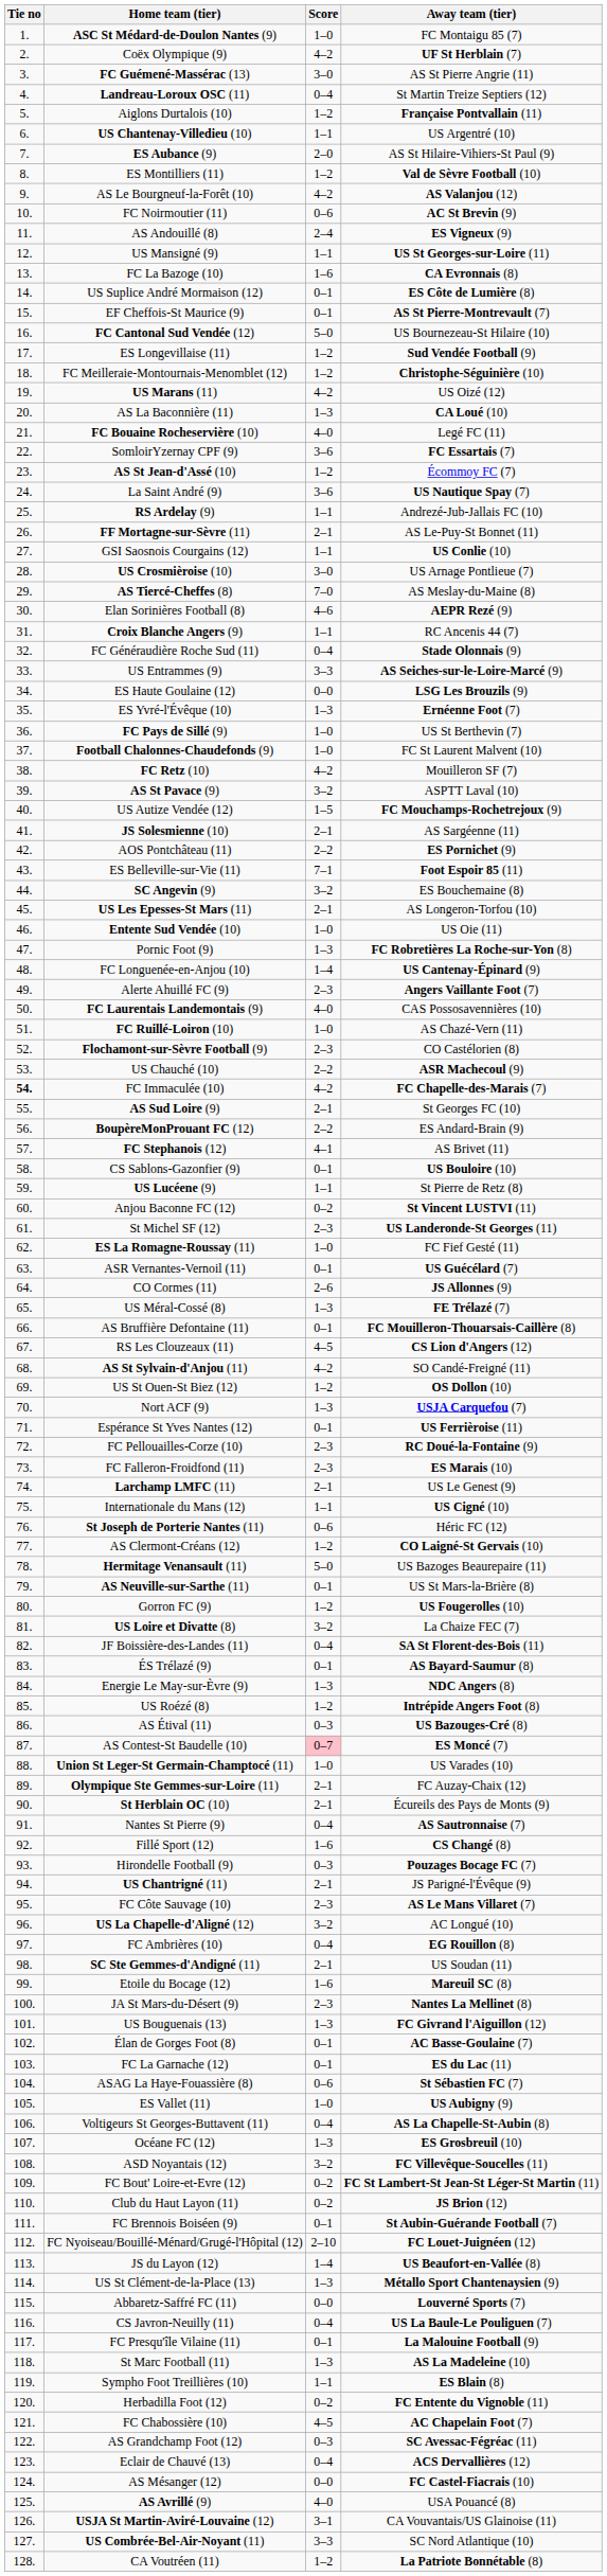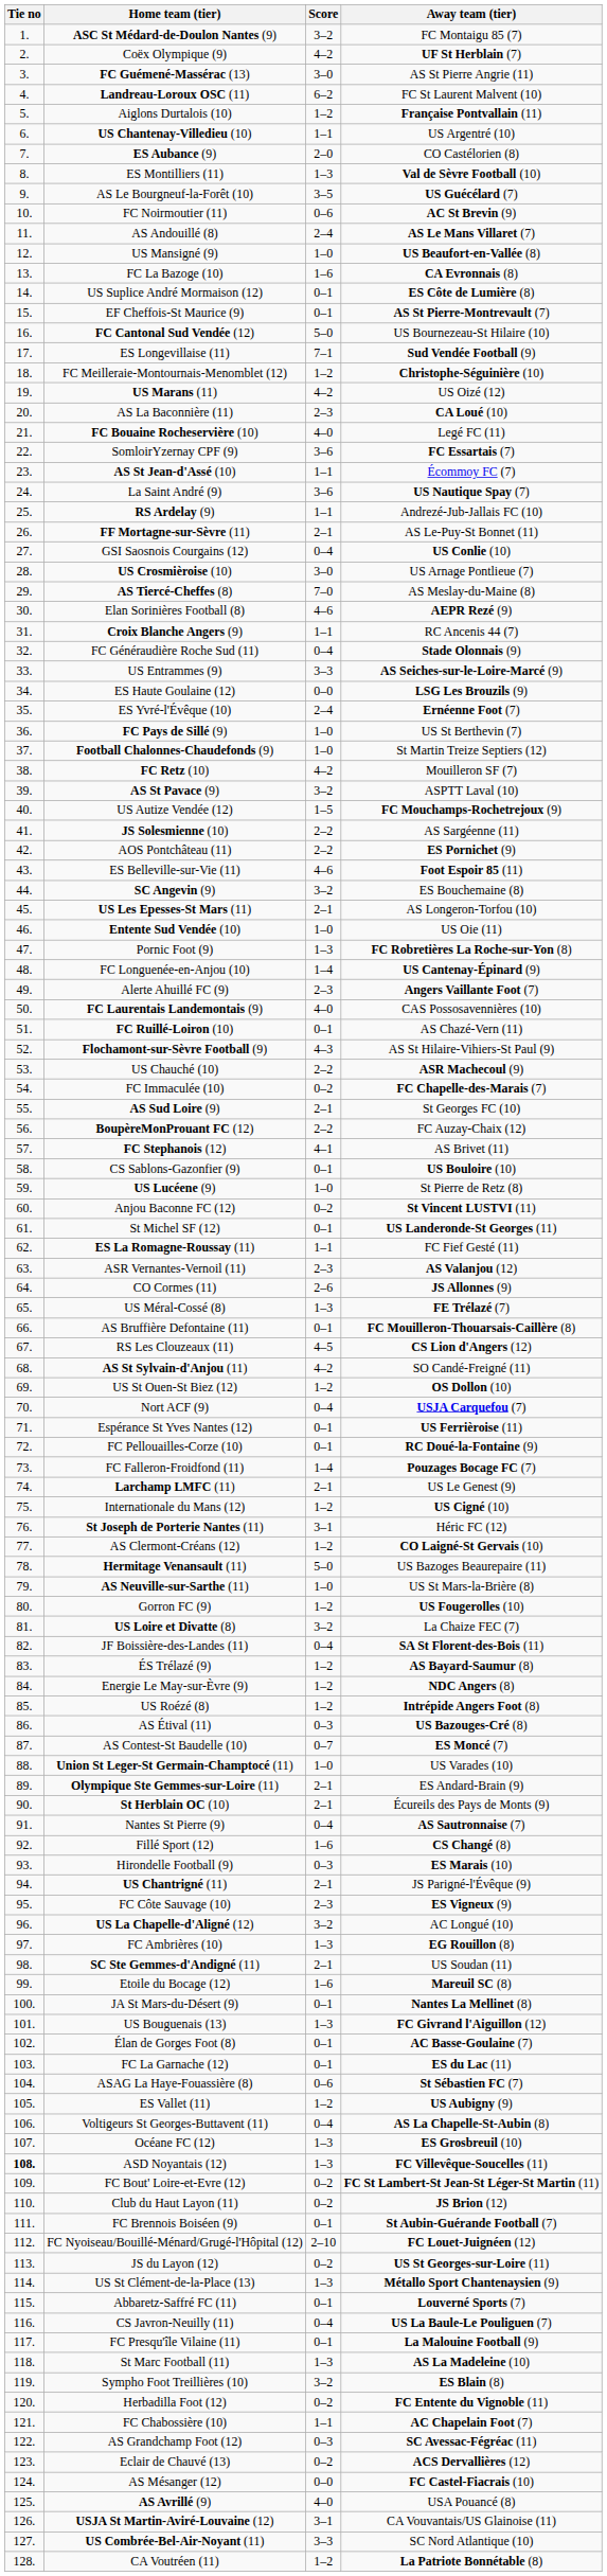 <table class="wikitable" style="text-align: center">
 <tr>
 <th>Tie no</th>
 <th>Home team (tier)</th>
 <th>Score</th>
 <th>Away team (tier)</th>
 </tr>
 <tr>
 <td>1.</td>
 <td><strong>ASC St Médard-de-Doulon Nantes</strong> (9)</td>
-<td>1–0</td>
+<td>3–2 </td>
 <td>FC Montaigu 85 (7)</td>
 </tr>
 <tr>
 <td>2.</td>
 <td>Coëx Olympique (9)</td>
 <td>4–2 </td>
 <td><strong>UF St Herblain</strong> (7)</td>
 </tr>
 <tr>
 <td>3.</td>
 <td><strong>FC Guémené-Massérac</strong> (13)</td>
 <td>3–0</td>
 <td>AS St Pierre Angrie (11)</td>
 </tr>
 <tr>
 <td>4.</td>
 <td><strong>Landreau-Loroux OSC</strong> (11)</td>
-<td>0–4</td>
-<td>St Martin Treize Septiers (12)</td>
+<td>6–2</td>
+<td>FC St Laurent Malvent (10)</td>
 </tr>
 <tr>
 <td>5.</td>
 <td>Aiglons Durtalois (10)</td>
 <td>1–2 </td>
 <td><strong>Française Pontvallain</strong> (11)</td>
 </tr>
 <tr>
 <td>6.</td>
 <td><strong>US Chantenay-Villedieu</strong> (10)</td>
 <td>1–1 </td>
 <td>US Argentré (10)</td>
 </tr>
 <tr>
 <td>7.</td>
 <td><strong>ES Aubance</strong> (9)</td>
 <td>2–0</td>
-<td>AS St Hilaire-Vihiers-St Paul (9)</td>
+<td>CO Castélorien (8)</td>
 </tr>
 <tr>
 <td>8.</td>
 <td>ES Montilliers (11)</td>
-<td>1–2</td>
+<td>1–3</td>
 <td><strong>Val de Sèvre Football</strong> (10)</td>
 </tr>
 <tr>
 <td>9.</td>
 <td>AS Le Bourgneuf-la-Forêt (10)</td>
-<td>4–2</td>
-<td><strong>AS Valanjou</strong> (12)</td>
+<td>3–5</td>
+<td><strong>US Guécélard</strong> (7)</td>
 </tr>
 <tr>
 <td>10.</td>
 <td>FC Noirmoutier (11)</td>
 <td>0–6</td>
 <td><strong>AC St Brevin</strong> (9)</td>
 </tr>
 <tr>
 <td>11.</td>
 <td>AS Andouillé (8)</td>
 <td>2–4</td>
-<td><strong>ES Vigneux</strong> (9)</td>
+<td><strong>AS Le Mans Villaret</strong> (7)</td>
 </tr>
 <tr>
 <td>12.</td>
 <td>US Mansigné (9)</td>
-<td>1–1 </td>
-<td><strong>US St Georges-sur-Loire</strong> (11)</td>
+<td>1–0</td>
+<td><strong>US Beaufort-en-Vallée</strong> (8)</td>
 </tr>
 <tr>
 <td>13.</td>
 <td>FC La Bazoge (10)</td>
 <td>1–6</td>
 <td><strong>CA Evronnais</strong> (8)</td>
 </tr>
 <tr>
 <td>14.</td>
 <td>US Suplice André Mormaison (12)</td>
 <td>0–1</td>
 <td><strong>ES Côte de Lumière</strong> (8)</td>
 </tr>
 <tr>
 <td>15.</td>
 <td>EF Cheffois-St Maurice (9)</td>
 <td>0–1</td>
 <td><strong>AS St Pierre-Montrevault</strong> (7)</td>
 </tr>
 <tr>
 <td>16.</td>
 <td><strong>FC Cantonal Sud Vendée</strong> (12)</td>
 <td>5–0</td>
 <td>US Bournezeau-St Hilaire (10)</td>
 </tr>
 <tr>
 <td>17.</td>
 <td>ES Longevillaise (11)</td>
-<td>1–2</td>
+<td>7–1</td>
 <td><strong>Sud Vendée Football</strong> (9)</td>
 </tr>
 <tr>
 <td>18.</td>
 <td>FC Meilleraie-Montournais-Menomblet (12)</td>
 <td>1–2</td>
 <td><strong>Christophe-Séguinière</strong> (10)</td>
 </tr>
 <tr>
 <td>19.</td>
 <td><strong>US Marans</strong> (11)</td>
 <td>4–2 </td>
 <td>US Oizé (12)</td>
 </tr>
 <tr>
 <td>20.</td>
 <td>AS La Baconnière (11)</td>
-<td>1–3</td>
+<td>2–3 </td>
 <td><strong>CA Loué</strong> (10)</td>
 </tr>
 <tr>
 <td>21.</td>
 <td><strong>FC Bouaine Rocheservière</strong> (10)</td>
 <td>4–0</td>
 <td>Legé FC (11)</td>
 </tr>
 <tr>
 <td>22.</td>
 <td>SomloirYzernay CPF (9)</td>
 <td>3–6</td>
 <td><strong>FC Essartais</strong> (7)</td>
 </tr>
 <tr>
 <td>23.</td>
 <td><strong>AS St Jean-d'Assé</strong> (10)</td>
-<td>1–2</td>
+<td>1–1 </td>
 <td><a href='#'>Écommoy FC</a> (7)</td>
 </tr>
 <tr>
 <td>24.</td>
 <td>La Saint André (9)</td>
 <td>3–6</td>
 <td><strong>US Nautique Spay</strong> (7)</td>
 </tr>
 <tr>
 <td>25.</td>
 <td><strong>RS Ardelay</strong> (9)</td>
 <td>1–1 </td>
 <td>Andrezé-Jub-Jallais FC (10)</td>
 </tr>
 <tr>
 <td>26.</td>
 <td><strong>FF Mortagne-sur-Sèvre</strong> (11)</td>
 <td>2–1 </td>
 <td>AS Le-Puy-St Bonnet (11)</td>
 </tr>
 <tr>
 <td>27.</td>
 <td>GSI Saosnois Courgains (12)</td>
-<td>1–1 </td>
+<td>0–4</td>
 <td><strong>US Conlie</strong> (10)</td>
 </tr>
 <tr>
 <td>28.</td>
 <td><strong>US Crosmièroise</strong> (10)</td>
 <td>3–0</td>
 <td>US Arnage Pontlieue (7)</td>
 </tr>
 <tr>
 <td>29.</td>
 <td><strong>AS Tiercé-Cheffes</strong> (8)</td>
 <td>7–0</td>
 <td>AS Meslay-du-Maine (8)</td>
 </tr>
 <tr>
 <td>30.</td>
 <td>Elan Sorinières Football (8)</td>
 <td>4–6</td>
 <td><strong>AEPR Rezé</strong> (9)</td>
 </tr>
 <tr>
 <td>31.</td>
 <td><strong>Croix Blanche Angers</strong> (9)</td>
 <td>1–1 </td>
 <td>RC Ancenis 44 (7)</td>
 </tr>
 <tr>
 <td>32.</td>
 <td>FC Généraudière Roche Sud (11)</td>
 <td>0–4</td>
 <td><strong>Stade Olonnais</strong> (9)</td>
 </tr>
 <tr>
 <td>33.</td>
 <td>US Entrammes (9)</td>
 <td>3–3 </td>
 <td><strong>AS Seiches-sur-le-Loire-Marcé</strong> (9)</td>
 </tr>
 <tr>
 <td>34.</td>
 <td>ES Haute Goulaine (12)</td>
 <td>0–0 </td>
 <td><strong>LSG Les Brouzils</strong> (9)</td>
 </tr>
 <tr>
 <td>35.</td>
 <td>ES Yvré-l'Évêque (10)</td>
-<td>1–3</td>
+<td>2–4 </td>
 <td><strong>Ernéenne Foot</strong> (7)</td>
 </tr>
 <tr>
 <td>36.</td>
 <td><strong>FC Pays de Sillé</strong> (9)</td>
 <td>1–0</td>
 <td>US St Berthevin (7)</td>
 </tr>
 <tr>
 <td>37.</td>
 <td><strong>Football Chalonnes-Chaudefonds</strong> (9)</td>
 <td>1–0</td>
-<td>FC St Laurent Malvent (10)</td>
+<td>St Martin Treize Septiers (12)</td>
 </tr>
 <tr>
 <td>38.</td>
 <td><strong>FC Retz</strong> (10)</td>
 <td>4–2</td>
 <td>Mouilleron SF (7)</td>
 </tr>
 <tr>
 <td>39.</td>
 <td><strong>AS St Pavace</strong> (9)</td>
 <td>3–2</td>
 <td>ASPTT Laval (10)</td>
 </tr>
 <tr>
 <td>40.</td>
 <td>US Autize Vendée (12)</td>
 <td>1–5</td>
 <td><strong>FC Mouchamps-Rochetrejoux</strong> (9)</td>
 </tr>
 <tr>
 <td>41.</td>
 <td><strong>JS Solesmienne</strong> (10)</td>
-<td>2–1</td>
+<td>2–2 </td>
 <td>AS Sargéenne (11)</td>
 </tr>
 <tr>
 <td>42.</td>
 <td>AOS Pontchâteau (11)</td>
 <td>2–2 </td>
 <td><strong>ES Pornichet</strong> (9)</td>
 </tr>
 <tr>
 <td>43.</td>
 <td>ES Belleville-sur-Vie (11)</td>
-<td>7–1</td>
+<td>4–6</td>
 <td><strong>Foot Espoir 85</strong> (11)</td>
 </tr>
 <tr>
 <td>44.</td>
 <td><strong>SC Angevin</strong> (9)</td>
 <td>3–2</td>
 <td>ES Bouchemaine (8)</td>
 </tr>
 <tr>
 <td>45.</td>
 <td><strong>US Les Epesses-St Mars</strong> (11)</td>
 <td>2–1</td>
 <td>AS Longeron-Torfou (10)</td>
 </tr>
 <tr>
 <td>46.</td>
 <td><strong>Entente Sud Vendée</strong> (10)</td>
 <td>1–0</td>
 <td>US Oie (11)</td>
 </tr>
 <tr>
 <td>47.</td>
 <td>Pornic Foot (9)</td>
 <td>1–3</td>
 <td><strong>FC Robretières La Roche-sur-Yon</strong> (8)</td>
 </tr>
 <tr>
 <td>48.</td>
 <td>FC Longuenée-en-Anjou (10)</td>
 <td>1–4</td>
 <td><strong>US Cantenay-Épinard</strong> (9)</td>
 </tr>
 <tr>
 <td>49.</td>
 <td>Alerte Ahuillé FC (9)</td>
 <td>2–3</td>
 <td><strong>Angers Vaillante Foot</strong> (7)</td>
 </tr>
 <tr>
 <td>50.</td>
 <td><strong>FC Laurentais Landemontais</strong> (9)</td>
 <td>4–0</td>
 <td>CAS Possosavennières (10)</td>
 </tr>
 <tr>
 <td>51.</td>
 <td><strong>FC Ruillé-Loiron</strong> (10)</td>
-<td>1–0</td>
+<td>0–1</td>
 <td>AS Chazé-Vern (11)</td>
 </tr>
 <tr>
 <td>52.</td>
 <td><strong>Flochamont-sur-Sèvre Football</strong> (9)</td>
-<td>2–3</td>
-<td>CO Castélorien (8)</td>
+<td>4–3 </td>
+<td>AS St Hilaire-Vihiers-St Paul (9)</td>
 </tr>
 <tr>
 <td>53.</td>
 <td>US Chauché (10)</td>
 <td>2–2 </td>
 <td><strong>ASR Machecoul</strong> (9)</td>
 </tr>
 <tr>
-<td><strong>54.</strong></td>
+<td>54.</td>
 <td>FC Immaculée (10)</td>
-<td>4–2</td>
+<td>0–2</td>
 <td><strong>FC Chapelle-des-Marais</strong> (7)</td>
 </tr>
 <tr>
 <td>55.</td>
 <td><strong>AS Sud Loire</strong> (9)</td>
 <td>2–1</td>
 <td>St Georges FC (10)</td>
 </tr>
 <tr>
 <td>56.</td>
 <td><strong>BoupèreMonProuant FC</strong> (12)</td>
 <td>2–2 </td>
-<td>ES Andard-Brain (9)</td>
+<td>FC Auzay-Chaix (12)</td>
 </tr>
 <tr>
 <td>57.</td>
 <td><strong>FC Stephanois</strong> (12)</td>
 <td>4–1 </td>
 <td>AS Brivet (11)</td>
 </tr>
 <tr>
 <td>58.</td>
 <td>CS Sablons-Gazonfier (9)</td>
 <td>0–1</td>
 <td><strong>US Bouloire</strong> (10)</td>
 </tr>
 <tr>
 <td>59.</td>
 <td><strong>US Lucéene</strong> (9)</td>
-<td>1–1 </td>
+<td>1–0</td>
 <td>St Pierre de Retz (8)</td>
 </tr>
 <tr>
 <td>60.</td>
 <td>Anjou Baconne FC (12)</td>
 <td>0–2</td>
 <td><strong>St Vincent LUSTVI</strong> (11)</td>
 </tr>
 <tr>
 <td>61.</td>
 <td>St Michel SF (12)</td>
-<td>2–3</td>
+<td>0–1</td>
 <td><strong>US Landeronde-St Georges</strong> (11)</td>
 </tr>
 <tr>
 <td>62.</td>
 <td><strong>ES La Romagne-Roussay</strong> (11)</td>
-<td>1–0</td>
+<td>1–1 </td>
 <td>FC Fief Gesté (11)</td>
 </tr>
 <tr>
 <td>63.</td>
 <td>ASR Vernantes-Vernoil (11)</td>
-<td>0–1</td>
-<td><strong>US Guécélard</strong> (7)</td>
+<td>2–3</td>
+<td><strong>AS Valanjou</strong> (12)</td>
 </tr>
 <tr>
 <td>64.</td>
 <td>CO Cormes (11)</td>
 <td>2–6</td>
 <td><strong>JS Allonnes</strong> (9)</td>
 </tr>
 <tr>
 <td>65.</td>
 <td>US Méral-Cossé (8)</td>
 <td>1–3</td>
 <td><strong>FE Trélazé</strong> (7)</td>
 </tr>
 <tr>
 <td>66.</td>
 <td>AS Bruffière Defontaine (11)</td>
 <td>0–1</td>
 <td><strong>FC Mouilleron-Thouarsais-Caillère</strong> (8)</td>
 </tr>
 <tr>
 <td>67.</td>
 <td>RS Les Clouzeaux (11)</td>
 <td>4–5 </td>
 <td><strong>CS Lion d'Angers</strong> (12)</td>
 </tr>
 <tr>
 <td>68.</td>
 <td><strong>AS St Sylvain-d'Anjou</strong> (11)</td>
 <td>4–2</td>
 <td>SO Candé-Freigné (11)</td>
 </tr>
 <tr>
 <td>69.</td>
 <td>US St Ouen-St Biez (12)</td>
 <td>1–2</td>
 <td><strong>OS Dollon</strong> (10)</td>
 </tr>
 <tr>
 <td>70.</td>
 <td>Nort ACF (9)</td>
-<td>1–3</td>
+<td>0–4</td>
 <td><strong><a href='#'>USJA Carquefou</a></strong> (7)</td>
 </tr>
 <tr>
 <td>71.</td>
 <td>Espérance St Yves Nantes (12)</td>
 <td>0–1</td>
 <td><strong>US Ferrièroise</strong> (11)</td>
 </tr>
 <tr>
 <td>72.</td>
 <td>FC Pellouailles-Corze (10)</td>
-<td>2–3</td>
+<td>0–1</td>
 <td><strong>RC Doué-la-Fontaine</strong> (9)</td>
 </tr>
 <tr>
 <td>73.</td>
 <td>FC Falleron-Froidfond (11)</td>
-<td>2–3 </td>
-<td><strong>ES Marais</strong> (10)</td>
+<td>1–4</td>
+<td><strong>Pouzages Bocage FC</strong> (7)</td>
 </tr>
 <tr>
 <td>74.</td>
 <td><strong>Larchamp LMFC</strong> (11)</td>
 <td>2–1</td>
 <td>US Le Genest (9)</td>
 </tr>
 <tr>
 <td>75.</td>
 <td>Internationale du Mans (12)</td>
-<td>1–1 </td>
+<td>1–2</td>
 <td><strong>US Cigné</strong> (10)</td>
 </tr>
 <tr>
 <td>76.</td>
 <td><strong>St Joseph de Porterie Nantes</strong> (11)</td>
-<td>0–6</td>
+<td>3–1</td>
 <td>Héric FC (12)</td>
 </tr>
 <tr>
 <td>77.</td>
 <td>AS Clermont-Créans (12)</td>
 <td>1–2</td>
 <td><strong>CO Laigné-St Gervais</strong> (10)</td>
 </tr>
 <tr>
 <td>78.</td>
 <td><strong>Hermitage Venansault</strong> (11)</td>
 <td>5–0</td>
 <td>US Bazoges Beaurepaire (11)</td>
 </tr>
 <tr>
 <td>79.</td>
 <td><strong>AS Neuville-sur-Sarthe</strong> (11)</td>
-<td>0–1</td>
+<td>1–0</td>
 <td>US St Mars-la-Brière (8)</td>
 </tr>
 <tr>
 <td>80.</td>
 <td>Gorron FC (9)</td>
 <td>1–2</td>
 <td><strong>US Fougerolles</strong> (10)</td>
 </tr>
 <tr>
 <td>81.</td>
 <td><strong>US Loire et Divatte</strong> (8)</td>
 <td>3–2 </td>
 <td>La Chaize FEC (7)</td>
 </tr>
 <tr>
 <td>82.</td>
 <td>JF Boissière-des-Landes (11)</td>
 <td>0–4</td>
 <td><strong>SA St Florent-des-Bois</strong> (11)</td>
 </tr>
 <tr>
 <td>83.</td>
 <td>ÉS Trélazé (9)</td>
-<td>0–1</td>
+<td>1–2</td>
 <td><strong>AS Bayard-Saumur</strong> (8)</td>
 </tr>
 <tr>
 <td>84.</td>
 <td>Energie Le May-sur-Èvre (9)</td>
-<td>1–3</td>
+<td>1–2</td>
 <td><strong>NDC Angers</strong> (8)</td>
 </tr>
 <tr>
 <td>85.</td>
 <td>US Roézé (8)</td>
 <td>1–2</td>
 <td><strong>Intrépide Angers Foot</strong> (8)</td>
 </tr>
 <tr>
 <td>86.</td>
 <td>AS Étival (11)</td>
 <td>0–3</td>
 <td><strong>US Bazouges-Cré</strong> (8)</td>
 </tr>
 <tr>
 <td>87.</td>
 <td>AS Contest-St Baudelle (10)</td>
-<td style="background: pink;">0–7</td>
+<td>0–7</td>
 <td><strong>ES Moncé</strong> (7)</td>
 </tr>
 <tr>
 <td>88.</td>
 <td><strong>Union St Leger-St Germain-Champtocé</strong> (11)</td>
 <td>1–0</td>
 <td>US Varades (10)</td>
 </tr>
 <tr>
 <td>89.</td>
 <td><strong>Olympique Ste Gemmes-sur-Loire</strong> (11)</td>
 <td>2–1</td>
-<td>FC Auzay-Chaix (12)</td>
+<td>ES Andard-Brain (9)</td>
 </tr>
 <tr>
 <td>90.</td>
 <td><strong>St Herblain OC</strong> (10)</td>
 <td>2–1</td>
 <td>Écureils des Pays de Monts (9)</td>
 </tr>
 <tr>
 <td>91.</td>
 <td>Nantes St Pierre (9)</td>
 <td>0–4</td>
 <td><strong>AS Sautronnaise</strong> (7)</td>
 </tr>
 <tr>
 <td>92.</td>
 <td>Fillé Sport (12)</td>
 <td>1–6 </td>
 <td><strong>CS Changé</strong> (8)</td>
 </tr>
 <tr>
 <td>93.</td>
 <td>Hirondelle Football (9)</td>
 <td>0–3</td>
-<td><strong>Pouzages Bocage FC</strong> (7)</td>
+<td><strong>ES Marais</strong> (10)</td>
 </tr>
 <tr>
 <td>94.</td>
 <td><strong>US Chantrigné</strong> (11)</td>
 <td>2–1</td>
 <td>JS Parigné-l'Évêque (9)</td>
 </tr>
 <tr>
 <td>95.</td>
 <td>FC Côte Sauvage (10)</td>
 <td>2–3</td>
-<td><strong>AS Le Mans Villaret</strong> (7)</td>
+<td><strong>ES Vigneux</strong> (9)</td>
 </tr>
 <tr>
 <td>96.</td>
 <td><strong>US La Chapelle-d'Aligné</strong> (12)</td>
 <td>3–2</td>
 <td>AC Longué (10)</td>
 </tr>
 <tr>
 <td>97.</td>
 <td>FC Ambrières (10)</td>
-<td>0–4</td>
+<td>1–3</td>
 <td><strong>EG Rouillon</strong> (8)</td>
 </tr>
 <tr>
 <td>98.</td>
 <td><strong>SC Ste Gemmes-d'Andigné</strong> (11)</td>
 <td>2–1</td>
 <td>US Soudan (11)</td>
 </tr>
 <tr>
 <td>99.</td>
 <td>Etoile du Bocage (12)</td>
 <td>1–6</td>
 <td><strong>Mareuil SC</strong> (8)</td>
 </tr>
 <tr>
 <td>100.</td>
 <td>JA St Mars-du-Désert (9)</td>
-<td>2–3</td>
+<td>0–1</td>
 <td><strong>Nantes La Mellinet</strong> (8)</td>
 </tr>
 <tr>
 <td>101.</td>
 <td>US Bouguenais (13)</td>
 <td>1–3 </td>
 <td><strong>FC Givrand l'Aiguillon</strong> (12)</td>
 </tr>
 <tr>
 <td>102.</td>
 <td>Élan de Gorges Foot (8)</td>
 <td>0–1</td>
 <td><strong>AC Basse-Goulaine</strong> (7)</td>
 </tr>
 <tr>
 <td>103.</td>
 <td>FC La Garnache (12)</td>
 <td>0–1</td>
 <td><strong>ES du Lac</strong> (11)</td>
 </tr>
 <tr>
 <td>104.</td>
 <td>ASAG La Haye-Fouassière (8)</td>
 <td>0–6</td>
 <td><strong>St Sébastien FC</strong> (7)</td>
 </tr>
 <tr>
 <td>105.</td>
 <td>ES Vallet (11)</td>
-<td>1–0</td>
+<td>1–2 </td>
 <td><strong>US Aubigny</strong> (9)</td>
 </tr>
 <tr>
 <td>106.</td>
 <td>Voltigeurs St Georges-Buttavent (11)</td>
 <td>0–4</td>
 <td><strong>AS La Chapelle-St-Aubin</strong> (8)</td>
 </tr>
 <tr>
 <td>107.</td>
 <td>Océane FC (12)</td>
 <td>1–3</td>
 <td><strong>ES Grosbreuil</strong> (10)</td>
 </tr>
 <tr>
-<td>108.</td>
+<td><strong>108.</strong></td>
 <td>ASD Noyantais (12)</td>
-<td>3–2</td>
+<td>1–3</td>
 <td><strong>FC Villevêque-Soucelles</strong> (11)</td>
 </tr>
 <tr>
 <td>109.</td>
 <td>FC Bout' Loire-et-Evre (12)</td>
 <td>0–2</td>
 <td><strong>FC St Lambert-St Jean-St Léger-St Martin</strong> (11)</td>
 </tr>
 <tr>
 <td>110.</td>
 <td>Club du Haut Layon (11)</td>
 <td>0–2</td>
 <td><strong>JS Brion</strong> (12)</td>
 </tr>
 <tr>
 <td>111.</td>
 <td>FC Brennois Boiséen (9)</td>
 <td>0–1</td>
 <td><strong>St Aubin-Guérande Football</strong> (7)</td>
 </tr>
 <tr>
 <td>112.</td>
 <td>FC Nyoiseau/Bouillé-Ménard/Grugé-l'Hôpital (12)</td>
 <td>2–10</td>
 <td><strong>FC Louet-Juignéen</strong> (12)</td>
 </tr>
 <tr>
 <td>113.</td>
 <td>JS du Layon (12)</td>
-<td>1–4</td>
-<td><strong>US Beaufort-en-Vallée</strong> (8)</td>
+<td>0–2</td>
+<td><strong>US St Georges-sur-Loire</strong> (11)</td>
 </tr>
 <tr>
 <td>114.</td>
 <td>US St Clément-de-la-Place (13)</td>
 <td>1–3</td>
 <td><strong>Métallo Sport Chantenaysien</strong> (9)</td>
 </tr>
 <tr>
 <td>115.</td>
 <td>Abbaretz-Saffré FC (11)</td>
-<td>0–0 </td>
+<td>0–1 </td>
 <td><strong>Louverné Sports</strong> (7)</td>
 </tr>
 <tr>
 <td>116.</td>
 <td>CS Javron-Neuilly (11)</td>
 <td>0–4</td>
 <td><strong>US La Baule-Le Pouliguen</strong> (7)</td>
 </tr>
 <tr>
 <td>117.</td>
 <td>FC Presqu'île Vilaine (11)</td>
 <td>0–1</td>
 <td><strong>La Malouine Football</strong> (9)</td>
 </tr>
 <tr>
 <td>118.</td>
 <td>St Marc Football (11)</td>
 <td>1–3</td>
 <td><strong>AS La Madeleine</strong> (10)</td>
 </tr>
 <tr>
 <td>119.</td>
 <td>Sympho Foot Treillières (10)</td>
-<td>1–1 </td>
+<td>3–2</td>
 <td><strong>ES Blain</strong> (8)</td>
 </tr>
 <tr>
 <td>120.</td>
 <td>Herbadilla Foot (12)</td>
 <td>0–2</td>
 <td><strong>FC Entente du Vignoble</strong> (11)</td>
 </tr>
 <tr>
 <td>121.</td>
 <td>FC Chabossière (10)</td>
-<td>4–5 </td>
+<td>1–1 </td>
 <td><strong>AC Chapelain Foot</strong> (7)</td>
 </tr>
 <tr>
 <td>122.</td>
 <td>AS Grandchamp Foot (12)</td>
 <td>0–3</td>
 <td><strong>SC Avessac-Fégréac</strong> (11)</td>
 </tr>
 <tr>
 <td>123.</td>
 <td>Eclair de Chauvé (13)</td>
-<td>0–4</td>
+<td>0–2</td>
 <td><strong>ACS Dervallières</strong> (12)</td>
 </tr>
 <tr>
 <td>124.</td>
 <td>AS Mésanger (12)</td>
 <td>0–0 </td>
 <td><strong>FC Castel-Fiacrais</strong> (10)</td>
 </tr>
 <tr>
 <td>125.</td>
 <td><strong>AS Avrillé</strong> (9)</td>
 <td>4–0 </td>
 <td>USA Pouancé (8)</td>
 </tr>
 <tr>
 <td>126.</td>
 <td><strong>USJA St Martin-Aviré-Louvaine</strong> (12)</td>
 <td>3–1</td>
 <td>CA Vouvantais/US Glainoise (11)</td>
 </tr>
 <tr>
 <td>127.</td>
 <td><strong>US Combrée-Bel-Air-Noyant</strong> (11)</td>
 <td>3–3 </td>
 <td>SC Nord Atlantique (10)</td>
 </tr>
 <tr>
 <td>128.</td>
 <td>CA Voutréen (11)</td>
 <td>1–2</td>
 <td><strong>La Patriote Bonnétable</strong> (8)</td>
 </tr>
 </table>
